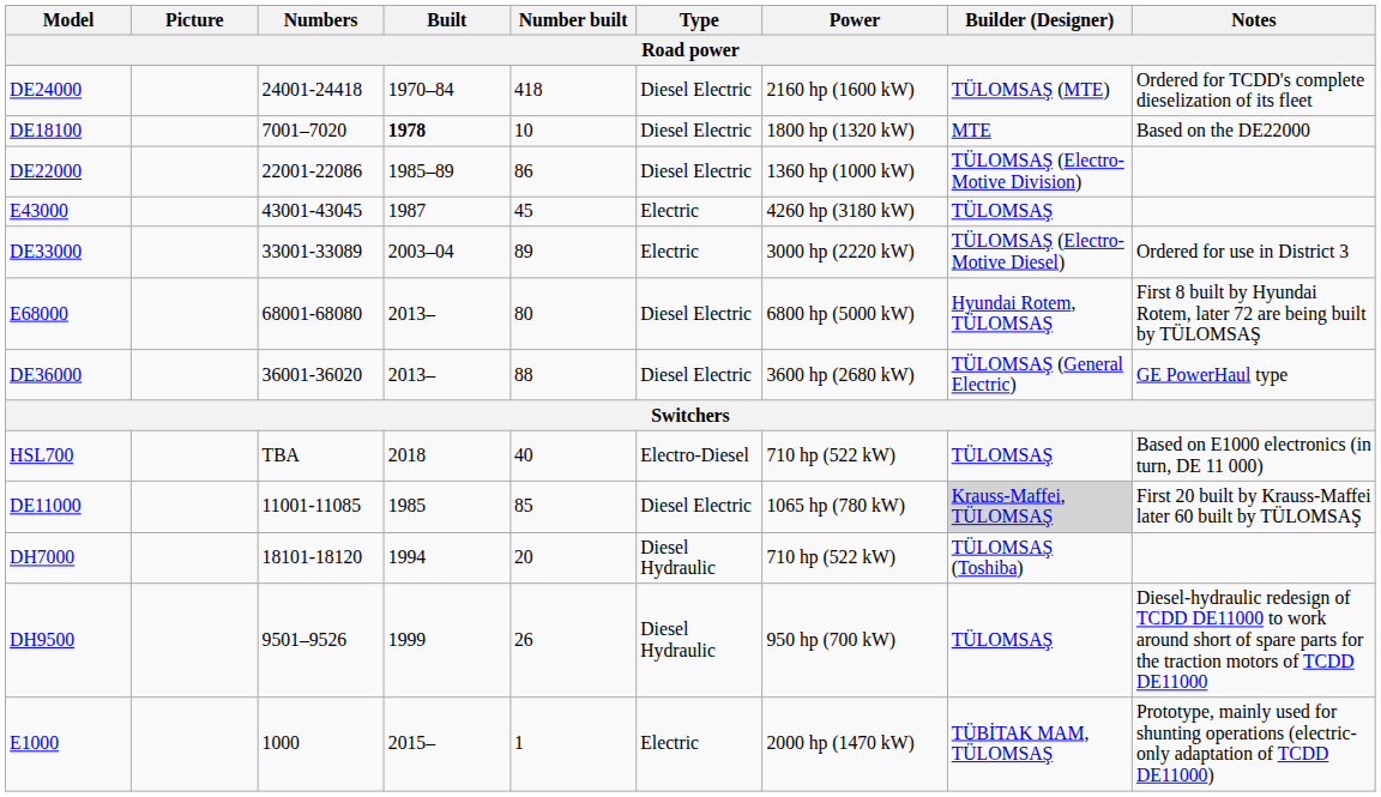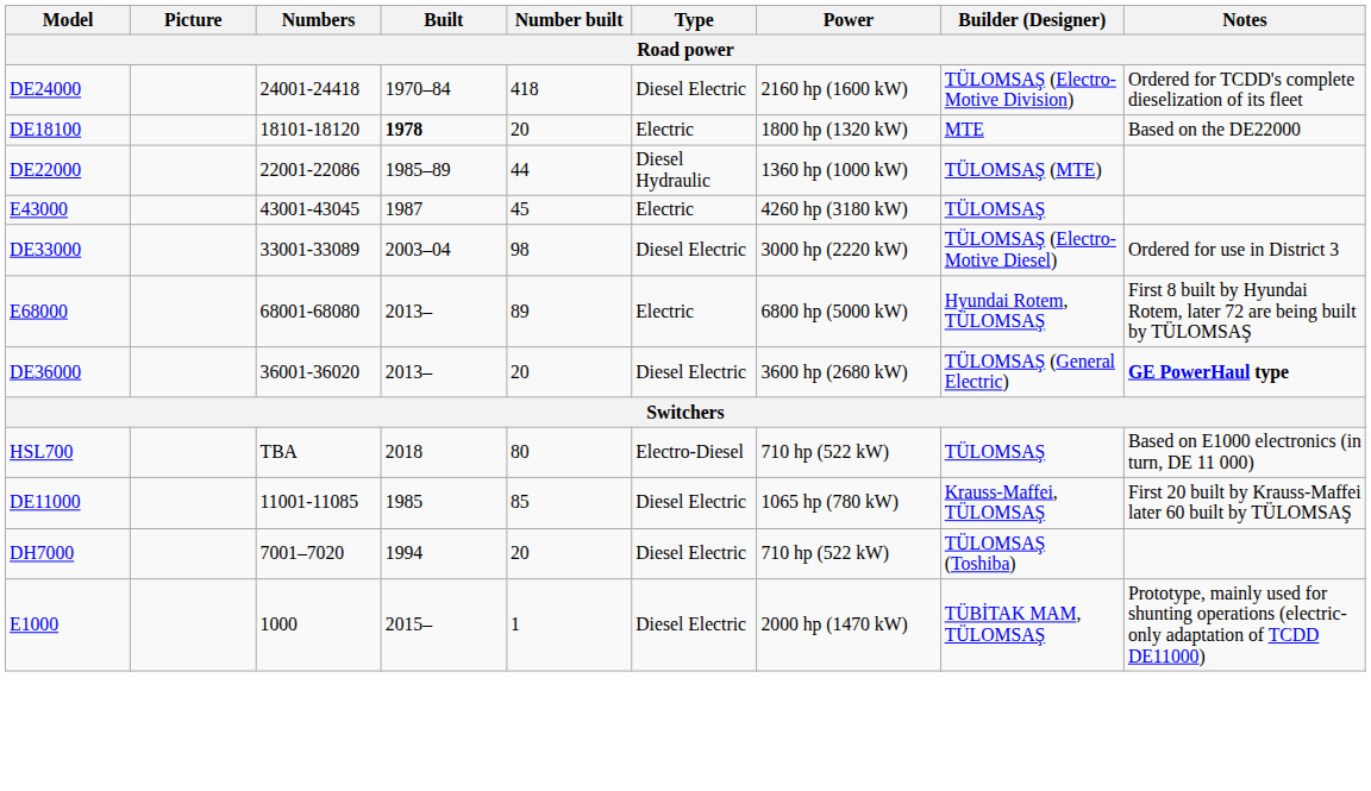 <table class="wikitable">
 <tr>
 <th width=100>Model</th>
 <th width=100>Picture</th>
 <th width=100>Numbers</th>
 <th width=100>Built</th>
 <th width=100>Number built</th>
 <th width=100>Type</th>
 <th width=150>Power</th>
 <th width=150>Builder (Designer)</th>
 <th width=200>Notes</th>
 </tr>
 <tr>
 <th colspan="9">Road power</th>
 </tr>
 <tr>
 <td><a href='#'>DE24000</a></td>
 <td></td>
 <td>24001-24418</td>
 <td>1970–84</td>
 <td>418</td>
 <td>Diesel Electric</td>
 <td>2160 hp (1600 kW)</td>
-<td><a href='#'>TÜLOMSAŞ</a> (<a href='#'>MTE</a>)</td>
+<td><a href='#'>TÜLOMSAŞ</a> (<a href='#'>Electro-Motive Division</a>)</td>
 <td>Ordered for TCDD's complete dieselization of its fleet</td>
 </tr>
 <tr>
 <td><a href='#'>DE18100</a></td>
 <td></td>
-<td>7001–7020</td>
+<td>18101-18120</td>
 <td><strong>1978</strong></td>
-<td>10</td>
-<td>Diesel Electric</td>
+<td>20</td>
+<td>Electric</td>
 <td>1800 hp (1320 kW)</td>
 <td><a href='#'>MTE</a></td>
 <td>Based on the DE22000</td>
 </tr>
 <tr>
 <td><a href='#'>DE22000</a></td>
 <td></td>
 <td>22001-22086</td>
 <td>1985–89</td>
-<td>86</td>
-<td>Diesel Electric</td>
+<td>44</td>
+<td>Diesel Hydraulic</td>
 <td>1360 hp (1000 kW)</td>
-<td><a href='#'>TÜLOMSAŞ</a> (<a href='#'>Electro-Motive Division</a>)</td>
+<td><a href='#'>TÜLOMSAŞ</a> (<a href='#'>MTE</a>)</td>
 <td></td>
 </tr>
 <tr>
 <td><a href='#'>E43000</a></td>
 <td></td>
 <td>43001-43045</td>
 <td>1987</td>
 <td>45</td>
 <td>Electric</td>
 <td>4260 hp (3180 kW)</td>
 <td><a href='#'>TÜLOMSAŞ</a></td>
 <td></td>
 </tr>
 <tr>
 <td><a href='#'>DE33000</a></td>
 <td></td>
 <td>33001-33089</td>
 <td>2003–04</td>
-<td>89</td>
-<td>Electric</td>
+<td>98</td>
+<td>Diesel Electric</td>
 <td>3000 hp (2220 kW)</td>
 <td><a href='#'>TÜLOMSAŞ</a> (<a href='#'>Electro-Motive Diesel</a>)</td>
 <td>Ordered for use in District 3</td>
 </tr>
 <tr>
 <td><a href='#'>E68000</a></td>
 <td></td>
 <td>68001-68080</td>
 <td>2013–</td>
-<td>80</td>
-<td>Diesel Electric</td>
+<td>89</td>
+<td>Electric</td>
 <td>6800 hp (5000 kW)</td>
 <td><a href='#'>Hyundai Rotem</a>, <a href='#'>TÜLOMSAŞ</a></td>
 <td>First 8 built by Hyundai Rotem, later 72 are being built by TÜLOMSAŞ</td>
 </tr>
 <tr>
 <td><a href='#'>DE36000</a></td>
 <td></td>
 <td>36001-36020</td>
 <td>2013–</td>
-<td>88</td>
+<td>20</td>
 <td>Diesel Electric</td>
 <td>3600 hp (2680 kW)</td>
 <td><a href='#'>TÜLOMSAŞ</a> (<a href='#'>General Electric</a>)</td>
-<td><a href='#'>GE PowerHaul</a> type</td>
+<td><strong><a href='#'>GE PowerHaul</a> type</strong></td>
 </tr>
 <tr>
 <th colspan="9">Switchers</th>
 </tr>
 <tr>
 <td><a href='#'>HSL700</a></td>
 <td></td>
 <td>TBA</td>
 <td>2018</td>
-<td>40</td>
+<td>80</td>
 <td>Electro-Diesel</td>
 <td>710 hp (522 kW)</td>
 <td><a href='#'>TÜLOMSAŞ</a></td>
 <td>Based on E1000 electronics (in turn, DE 11 000)</td>
 </tr>
 <tr>
 <td><a href='#'>DE11000</a></td>
 <td></td>
 <td>11001-11085</td>
 <td>1985</td>
 <td>85</td>
 <td>Diesel Electric</td>
 <td>1065 hp (780 kW)</td>
-<td style="background: lightgrey;"><a href='#'>Krauss-Maffei</a>, <a href='#'>TÜLOMSAŞ</a></td>
+<td><a href='#'>Krauss-Maffei</a>, <a href='#'>TÜLOMSAŞ</a></td>
 <td>First 20 built by Krauss-Maffei later 60 built by TÜLOMSAŞ</td>
 </tr>
 <tr>
 <td><a href='#'>DH7000</a></td>
 <td></td>
-<td>18101-18120</td>
+<td>7001–7020</td>
 <td>1994</td>
 <td>20</td>
-<td>Diesel Hydraulic</td>
+<td>Diesel Electric</td>
 <td>710 hp (522 kW)</td>
 <td><a href='#'>TÜLOMSAŞ</a> (<a href='#'>Toshiba</a>)</td>
 <td></td>
-</tr>
-<tr>
-<td><a href='#'>DH9500</a></td>
-<td></td>
-<td>9501–9526</td>
-<td>1999</td>
-<td>26</td>
-<td>Diesel Hydraulic</td>
-<td>950 hp (700 kW)</td>
-<td><a href='#'>TÜLOMSAŞ</a></td>
-<td>Diesel-hydraulic redesign of <a href='#'>TCDD DE11000</a> to work around short of spare parts for the traction motors of <a href='#'>TCDD DE11000</a></td>
 </tr>
 <tr>
 <td><a href='#'>E1000</a></td>
 <td></td>
 <td>1000</td>
 <td>2015–</td>
 <td>1</td>
-<td>Electric</td>
+<td>Diesel Electric</td>
 <td>2000 hp (1470 kW)</td>
 <td><a href='#'>TÜBİTAK MAM</a>, <a href='#'>TÜLOMSAŞ</a></td>
 <td>Prototype, mainly used for shunting operations (electric-only adaptation of <a href='#'>TCDD DE11000</a>)</td>
 </tr>
 </table>
